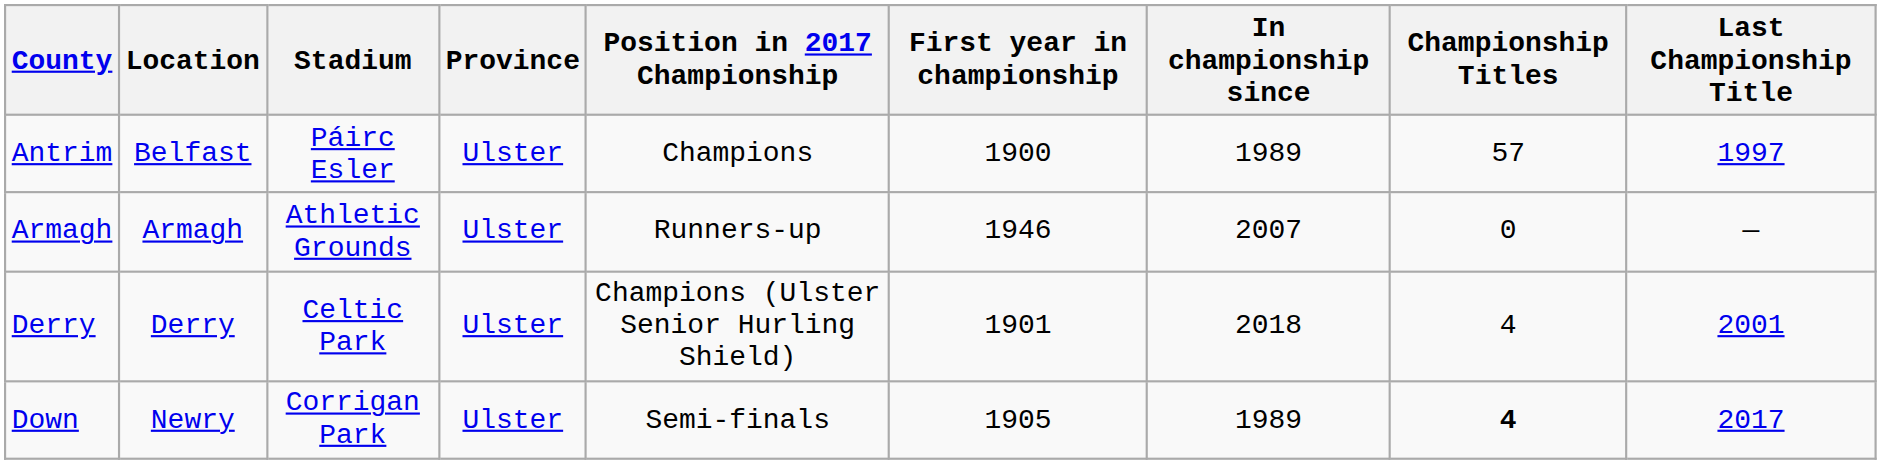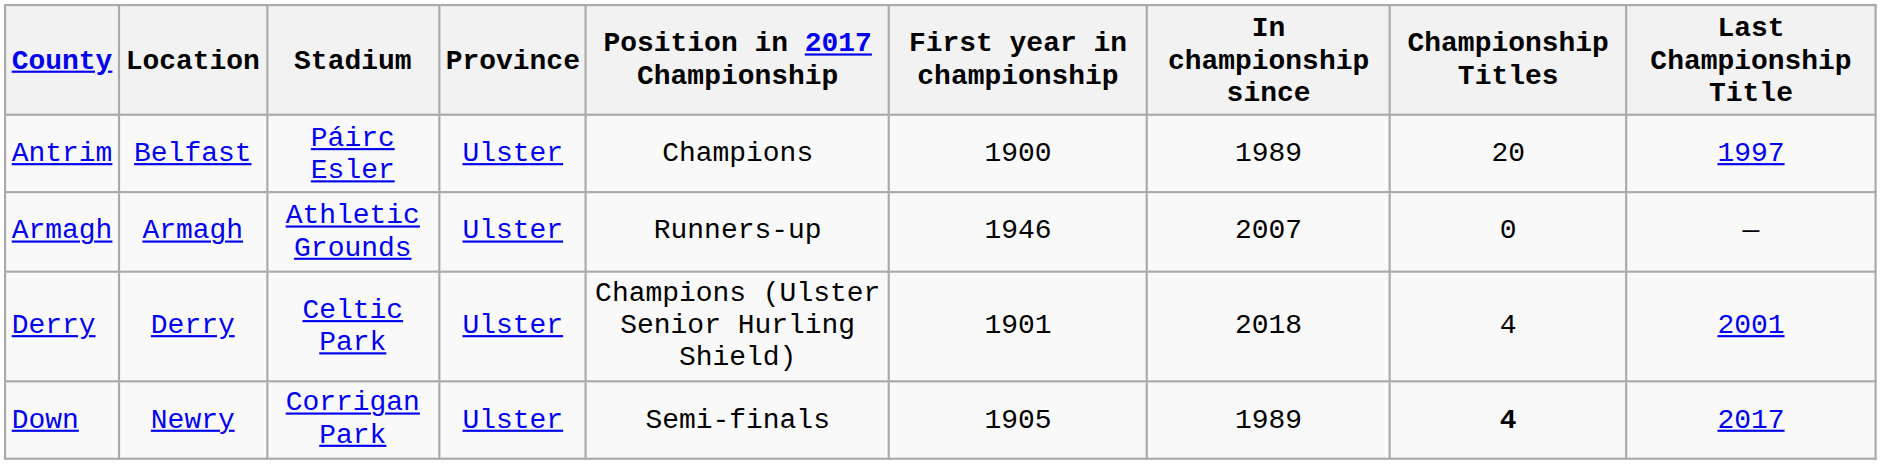 <table class="wikitable sortable" style="text-align:center">
 <tr>
 <th><a href='#'>County</a></th>
 <th>Location</th>
 <th>Stadium</th>
 <th>Province</th>
 <th>Position in <a href='#'>2017</a> Championship</th>
 <th>First year in championship</th>
 <th>In championship since</th>
 <th>Championship Titles</th>
 <th>Last Championship Title</th>
 </tr>
 <tr>
 <td style="text-align:left"> <a href='#'>Antrim</a></td>
 <td><a href='#'>Belfast</a></td>
 <td><a href='#'>Páirc Esler</a></td>
 <td><a href='#'>Ulster</a></td>
 <td>Champions</td>
 <td>1900</td>
 <td>1989</td>
-<td>57</td>
+<td>20</td>
 <td><a href='#'>1997</a></td>
 </tr>
 <tr>
 <td style="text-align:left"> <a href='#'>Armagh</a></td>
 <td><a href='#'>Armagh</a></td>
 <td><a href='#'>Athletic Grounds</a></td>
 <td><a href='#'>Ulster</a></td>
 <td>Runners-up</td>
 <td>1946</td>
 <td>2007</td>
 <td>0</td>
 <td>—</td>
 </tr>
 <tr>
 <td style="text-align:left"> <a href='#'>Derry</a></td>
 <td><a href='#'>Derry</a></td>
 <td><a href='#'>Celtic Park</a></td>
 <td><a href='#'>Ulster</a></td>
 <td>Champions (Ulster Senior Hurling Shield)</td>
 <td>1901</td>
 <td>2018</td>
 <td>4</td>
 <td><a href='#'>2001</a></td>
 </tr>
 <tr>
 <td style="text-align:left"> <a href='#'>Down</a></td>
 <td><a href='#'>Newry</a></td>
 <td><a href='#'>Corrigan Park</a></td>
 <td><a href='#'>Ulster</a></td>
 <td>Semi-finals</td>
 <td>1905</td>
 <td>1989</td>
 <td><strong>4</strong></td>
 <td><a href='#'>2017</a></td>
 </tr>
 </table>
